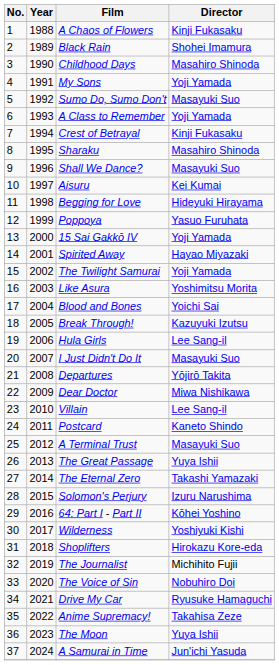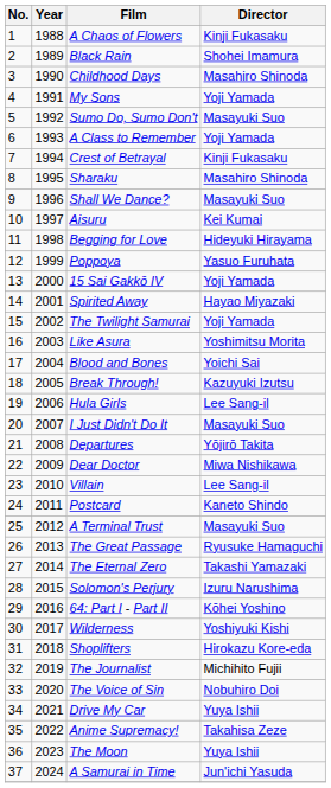 <table class="wikitable">
 <tr>
 <th>No.</th>
 <th>Year</th>
 <th>Film</th>
 <th>Director</th>
 </tr>
 <tr>
 <td>1</td>
 <td>1988</td>
 <td><em><a href='#'>A Chaos of Flowers</a></em></td>
 <td><a href='#'>Kinji Fukasaku</a></td>
 </tr>
 <tr>
 <td>2</td>
 <td>1989</td>
 <td><em><a href='#'>Black Rain</a></em></td>
 <td><a href='#'>Shohei Imamura</a></td>
 </tr>
 <tr>
 <td>3</td>
 <td>1990</td>
 <td><em><a href='#'>Childhood Days</a></em></td>
 <td><a href='#'>Masahiro Shinoda</a></td>
 </tr>
 <tr>
 <td>4</td>
 <td>1991</td>
 <td><em><a href='#'>My Sons</a></em></td>
 <td><a href='#'>Yoji Yamada</a></td>
 </tr>
 <tr>
 <td>5</td>
 <td>1992</td>
 <td><em><a href='#'>Sumo Do, Sumo Don't</a></em></td>
 <td><a href='#'>Masayuki Suo</a></td>
 </tr>
 <tr>
 <td>6</td>
 <td>1993</td>
 <td><em><a href='#'>A Class to Remember</a></em></td>
 <td><a href='#'>Yoji Yamada</a></td>
 </tr>
 <tr>
 <td>7</td>
 <td>1994</td>
 <td><em><a href='#'>Crest of Betrayal</a></em></td>
 <td><a href='#'>Kinji Fukasaku</a></td>
 </tr>
 <tr>
 <td>8</td>
 <td>1995</td>
 <td><em><a href='#'>Sharaku</a></em></td>
 <td><a href='#'>Masahiro Shinoda</a></td>
 </tr>
 <tr>
 <td>9</td>
 <td>1996</td>
 <td><em><a href='#'>Shall We Dance?</a></em></td>
 <td><a href='#'>Masayuki Suo</a></td>
 </tr>
 <tr>
 <td>10</td>
 <td>1997</td>
 <td><em><a href='#'>Aisuru</a></em></td>
 <td><a href='#'>Kei Kumai</a></td>
 </tr>
 <tr>
 <td>11</td>
 <td>1998</td>
 <td><em><a href='#'>Begging for Love</a></em></td>
 <td><a href='#'>Hideyuki Hirayama</a></td>
 </tr>
 <tr>
 <td>12</td>
 <td>1999</td>
 <td><em><a href='#'>Poppoya</a></em></td>
 <td><a href='#'>Yasuo Furuhata</a></td>
 </tr>
 <tr>
 <td>13</td>
 <td>2000</td>
 <td><em><a href='#'>15 Sai Gakkō IV</a></em></td>
 <td><a href='#'>Yoji Yamada</a></td>
 </tr>
 <tr>
 <td>14</td>
 <td>2001</td>
 <td><em><a href='#'>Spirited Away</a></em></td>
 <td><a href='#'>Hayao Miyazaki</a></td>
 </tr>
 <tr>
 <td>15</td>
 <td>2002</td>
 <td><em><a href='#'>The Twilight Samurai</a></em></td>
 <td><a href='#'>Yoji Yamada</a></td>
 </tr>
 <tr>
 <td>16</td>
 <td>2003</td>
 <td><em><a href='#'>Like Asura</a></em></td>
 <td><a href='#'>Yoshimitsu Morita</a></td>
 </tr>
 <tr>
 <td>17</td>
 <td>2004</td>
 <td><em><a href='#'>Blood and Bones</a></em></td>
 <td><a href='#'>Yoichi Sai</a></td>
 </tr>
 <tr>
 <td>18</td>
 <td>2005</td>
 <td><em><a href='#'>Break Through!</a></em></td>
 <td><a href='#'>Kazuyuki Izutsu</a></td>
 </tr>
 <tr>
 <td>19</td>
 <td>2006</td>
 <td><em><a href='#'>Hula Girls</a></em></td>
 <td><a href='#'>Lee Sang-il</a></td>
 </tr>
 <tr>
 <td>20</td>
 <td>2007</td>
 <td><em><a href='#'>I Just Didn't Do It</a></em></td>
 <td><a href='#'>Masayuki Suo</a></td>
 </tr>
 <tr>
 <td>21</td>
 <td>2008</td>
 <td><em><a href='#'>Departures</a></em></td>
 <td><a href='#'>Yōjirō Takita</a></td>
 </tr>
 <tr>
 <td>22</td>
 <td>2009</td>
 <td><em><a href='#'>Dear Doctor</a></em></td>
 <td><a href='#'>Miwa Nishikawa</a></td>
 </tr>
 <tr>
 <td>23</td>
 <td>2010</td>
 <td><em><a href='#'>Villain</a></em></td>
 <td><a href='#'>Lee Sang-il</a></td>
 </tr>
 <tr>
 <td>24</td>
 <td>2011</td>
 <td><em><a href='#'>Postcard</a></em></td>
 <td><a href='#'>Kaneto Shindo</a></td>
 </tr>
 <tr>
 <td>25</td>
 <td>2012</td>
 <td><em><a href='#'>A Terminal Trust</a></em></td>
 <td><a href='#'>Masayuki Suo</a></td>
 </tr>
 <tr>
 <td>26</td>
 <td>2013</td>
 <td><em><a href='#'>The Great Passage</a></em></td>
-<td><a href='#'>Yuya Ishii</a></td>
+<td><a href='#'>Ryusuke Hamaguchi</a></td>
 </tr>
 <tr>
 <td>27</td>
 <td>2014</td>
 <td><em><a href='#'>The Eternal Zero</a></em></td>
 <td><a href='#'>Takashi Yamazaki</a></td>
 </tr>
 <tr>
 <td>28</td>
 <td>2015</td>
 <td><em><a href='#'>Solomon's Perjury</a></em></td>
 <td><a href='#'>Izuru Narushima</a></td>
 </tr>
 <tr>
 <td>29</td>
 <td>2016</td>
 <td><em><a href='#'>64: Part I</a></em> - <em><a href='#'>Part II</a></em></td>
 <td><a href='#'>Kōhei Yoshino</a></td>
 </tr>
 <tr>
 <td>30</td>
 <td>2017</td>
 <td><em><a href='#'>Wilderness</a></em></td>
 <td><a href='#'>Yoshiyuki Kishi</a></td>
 </tr>
 <tr>
 <td>31</td>
 <td>2018</td>
 <td><em><a href='#'>Shoplifters</a></em></td>
 <td><a href='#'>Hirokazu Kore-eda</a></td>
 </tr>
 <tr>
 <td>32</td>
 <td>2019</td>
 <td><em><a href='#'>The Journalist</a></em></td>
 <td>Michihito Fujii</td>
 </tr>
 <tr>
 <td>33</td>
 <td>2020</td>
 <td><em><a href='#'>The Voice of Sin</a></em></td>
 <td><a href='#'>Nobuhiro Doi</a></td>
 </tr>
 <tr>
 <td>34</td>
 <td>2021</td>
 <td><em><a href='#'>Drive My Car</a></em></td>
-<td><a href='#'>Ryusuke Hamaguchi</a></td>
+<td><a href='#'>Yuya Ishii</a></td>
 </tr>
 <tr>
 <td>35</td>
 <td>2022</td>
 <td><em><a href='#'>Anime Supremacy!</a></em></td>
 <td><a href='#'>Takahisa Zeze</a></td>
 </tr>
 <tr>
 <td>36</td>
 <td>2023</td>
 <td><em><a href='#'>The Moon</a></em></td>
 <td><a href='#'>Yuya Ishii</a></td>
 </tr>
 <tr>
 <td>37</td>
 <td>2024</td>
 <td><em><a href='#'>A Samurai in Time</a></em></td>
 <td><a href='#'>Jun'ichi Yasuda</a></td>
 </tr>
 <tr>
 </tr>
 </table>
